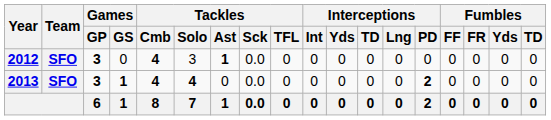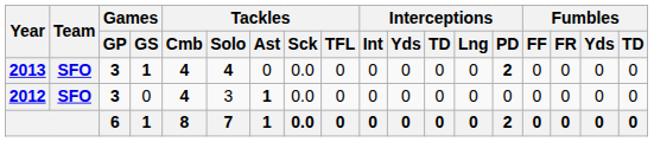 <table class="wikitable" style="text-align:center">
 <tr>
 <th rowspan="2">Year</th>
 <th rowspan="2">Team</th>
 <th colspan="2">Games</th>
 <th colspan="5">Tackles</th>
 <th colspan="5">Interceptions</th>
 <th colspan="4">Fumbles</th>
 </tr>
 <tr>
 <th>GP</th>
 <th>GS</th>
 <th>Cmb</th>
 <th>Solo</th>
 <th>Ast</th>
 <th>Sck</th>
 <th>TFL</th>
 <th>Int</th>
 <th>Yds</th>
 <th>TD</th>
 <th>Lng</th>
 <th>PD</th>
 <th>FF</th>
 <th>FR</th>
 <th>Yds</th>
 <th>TD</th>
 </tr>
 <tr>
+<th><a href='#'>2013</a></th>
+<th><a href='#'>SFO</a></th>
+<td><strong>3</strong></td>
+<td><strong>1</strong></td>
+<td><strong>4</strong></td>
+<td><strong>4</strong></td>
+<td>0</td>
+<td>0.0</td>
+<td>0</td>
+<td>0</td>
+<td>0</td>
+<td>0</td>
+<td>0</td>
+<td><strong>2</strong></td>
+<td>0</td>
+<td>0</td>
+<td>0</td>
+<td>0</td>
+</tr>
+<tr>
 <th><a href='#'>2012</a></th>
 <th><a href='#'>SFO</a></th>
 <td><strong>3</strong></td>
 <td>0</td>
 <td><strong>4</strong></td>
 <td>3</td>
 <td><strong>1</strong></td>
 <td>0.0</td>
 <td>0</td>
 <td>0</td>
 <td>0</td>
 <td>0</td>
 <td>0</td>
 <td>0</td>
-<td>0</td>
-<td>0</td>
-<td>0</td>
-<td>0</td>
-</tr>
-<tr>
-<th><a href='#'>2013</a></th>
-<th><a href='#'>SFO</a></th>
-<td><strong>3</strong></td>
-<td><strong>1</strong></td>
-<td><strong>4</strong></td>
-<td><strong>4</strong></td>
-<td>0</td>
-<td>0.0</td>
-<td>0</td>
-<td>0</td>
-<td>0</td>
-<td>0</td>
-<td>0</td>
-<td><strong>2</strong></td>
 <td>0</td>
 <td>0</td>
 <td>0</td>
 <td>0</td>
 </tr>
 <tr>
 <th colspan="2"></th>
 <th>6</th>
 <th>1</th>
 <th>8</th>
 <th>7</th>
 <th>1</th>
 <th>0.0</th>
 <th>0</th>
 <th>0</th>
 <th>0</th>
 <th>0</th>
 <th>0</th>
 <th>2</th>
 <th>0</th>
 <th>0</th>
 <th>0</th>
 <th>0</th>
 </tr>
 </table>
